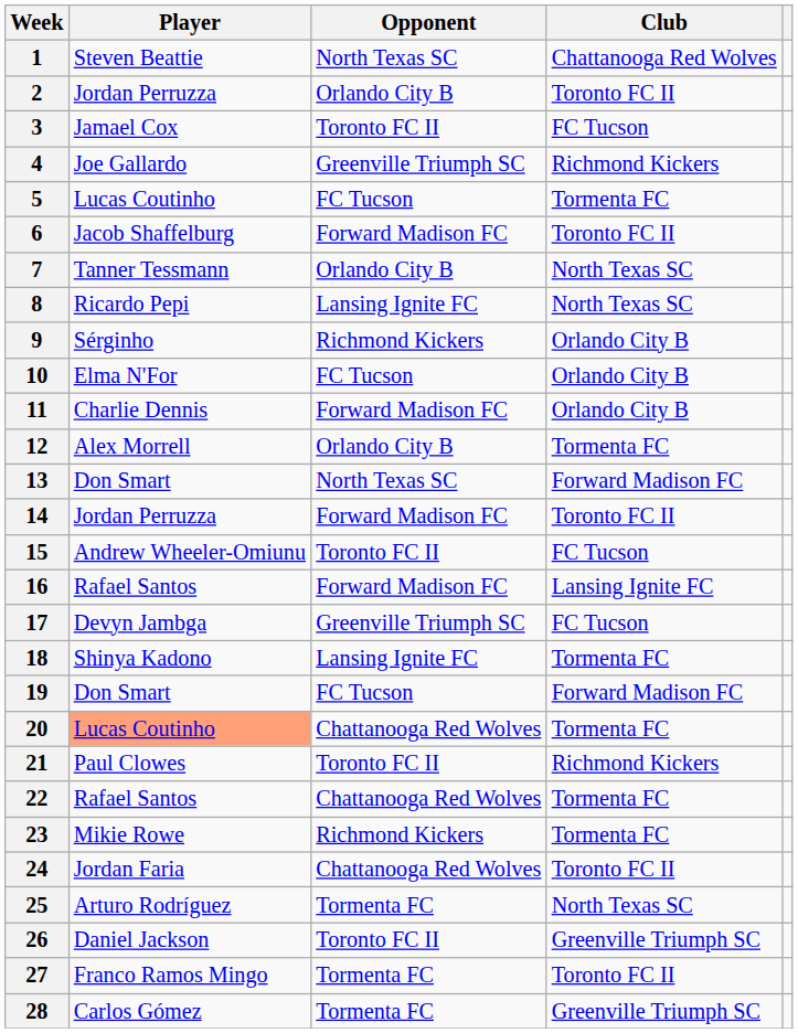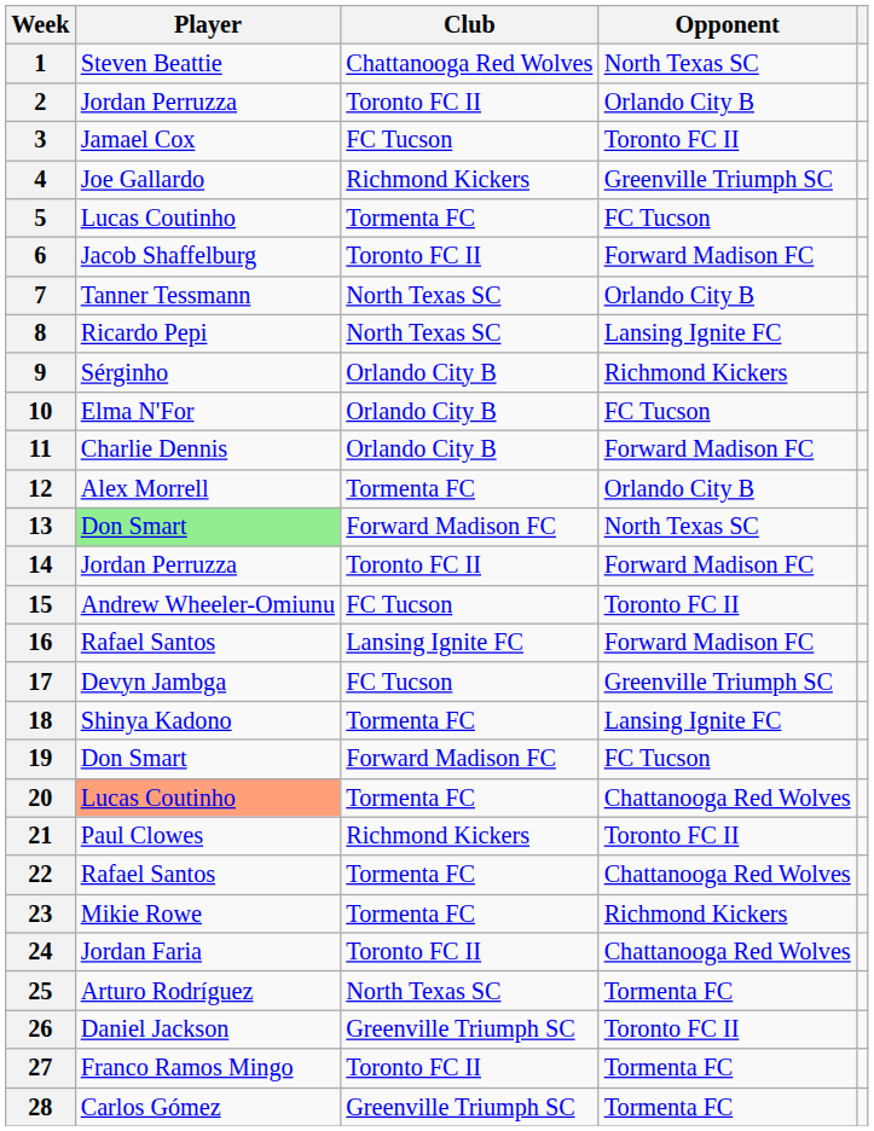 <table class="wikitable sortable">
 <tr>
 <th>Week</th>
 <th>Player</th>
+<th>Club</th>
 <th>Opponent</th>
-<th>Club</th>
 <th class="unsortable"></th>
 </tr>
 <tr>
 <th>1</th>
 <td> <a href='#'>Steven Beattie</a></td>
+<td><a href='#'>Chattanooga Red Wolves</a></td>
 <td><a href='#'>North Texas SC</a></td>
-<td><a href='#'>Chattanooga Red Wolves</a></td>
 <td style="text-align:center"></td>
 </tr>
 <tr>
 <th>2</th>
 <td> <a href='#'>Jordan Perruzza</a></td>
+<td><a href='#'>Toronto FC II</a></td>
 <td><a href='#'>Orlando City B</a></td>
-<td><a href='#'>Toronto FC II</a></td>
 <td style="text-align:center"></td>
 </tr>
 <tr>
 <th>3</th>
 <td> <a href='#'>Jamael Cox</a></td>
+<td><a href='#'>FC Tucson</a></td>
 <td><a href='#'>Toronto FC II</a></td>
-<td><a href='#'>FC Tucson</a></td>
 <td style="text-align:center"></td>
 </tr>
 <tr>
 <th>4</th>
 <td> <a href='#'>Joe Gallardo</a></td>
+<td><a href='#'>Richmond Kickers</a></td>
 <td><a href='#'>Greenville Triumph SC</a></td>
-<td><a href='#'>Richmond Kickers</a></td>
 <td style="text-align:center"></td>
 </tr>
 <tr>
 <th>5</th>
 <td> <a href='#'>Lucas Coutinho</a></td>
+<td><a href='#'>Tormenta FC</a></td>
 <td><a href='#'>FC Tucson</a></td>
-<td><a href='#'>Tormenta FC</a></td>
 <td style="text-align:center"></td>
 </tr>
 <tr>
 <th>6</th>
 <td> <a href='#'>Jacob Shaffelburg</a></td>
+<td><a href='#'>Toronto FC II</a></td>
 <td><a href='#'>Forward Madison FC</a></td>
-<td><a href='#'>Toronto FC II</a></td>
 <td style="text-align:center"></td>
 </tr>
 <tr>
 <th>7</th>
 <td> <a href='#'>Tanner Tessmann</a></td>
+<td><a href='#'>North Texas SC</a></td>
 <td><a href='#'>Orlando City B</a></td>
-<td><a href='#'>North Texas SC</a></td>
 <td style="text-align:center"></td>
 </tr>
 <tr>
 <th>8</th>
 <td> <a href='#'>Ricardo Pepi</a></td>
+<td><a href='#'>North Texas SC</a></td>
 <td><a href='#'>Lansing Ignite FC</a></td>
-<td><a href='#'>North Texas SC</a></td>
 <td style="text-align:center"></td>
 </tr>
 <tr>
 <th>9</th>
 <td> <a href='#'>Sérginho</a></td>
+<td><a href='#'>Orlando City B</a></td>
 <td><a href='#'>Richmond Kickers</a></td>
-<td><a href='#'>Orlando City B</a></td>
 <td style="text-align:center"></td>
 </tr>
 <tr>
 <th>10</th>
 <td> <a href='#'>Elma N'For</a></td>
+<td><a href='#'>Orlando City B</a></td>
 <td><a href='#'>FC Tucson</a></td>
-<td><a href='#'>Orlando City B</a></td>
 <td style="text-align:center"></td>
 </tr>
 <tr>
 <th>11</th>
 <td> <a href='#'>Charlie Dennis</a></td>
+<td><a href='#'>Orlando City B</a></td>
 <td><a href='#'>Forward Madison FC</a></td>
-<td><a href='#'>Orlando City B</a></td>
 <td style="text-align:center"></td>
 </tr>
 <tr>
 <th>12</th>
 <td> <a href='#'>Alex Morrell</a></td>
+<td><a href='#'>Tormenta FC</a></td>
 <td><a href='#'>Orlando City B</a></td>
-<td><a href='#'>Tormenta FC</a></td>
 <td style="text-align:center"></td>
 </tr>
 <tr>
 <th>13</th>
-<td> <a href='#'>Don Smart</a></td>
+<td style="background: lightgreen;"> <a href='#'>Don Smart</a></td>
+<td><a href='#'>Forward Madison FC</a></td>
 <td><a href='#'>North Texas SC</a></td>
-<td><a href='#'>Forward Madison FC</a></td>
 <td style="text-align:center"></td>
 </tr>
 <tr>
 <th>14</th>
 <td> <a href='#'>Jordan Perruzza</a></td>
+<td><a href='#'>Toronto FC II</a></td>
 <td><a href='#'>Forward Madison FC</a></td>
-<td><a href='#'>Toronto FC II</a></td>
 <td style="text-align:center"></td>
 </tr>
 <tr>
 <th>15</th>
 <td> <a href='#'>Andrew Wheeler-Omiunu</a></td>
+<td><a href='#'>FC Tucson</a></td>
 <td><a href='#'>Toronto FC II</a></td>
-<td><a href='#'>FC Tucson</a></td>
 <td style="text-align:center"></td>
 </tr>
 <tr>
 <th>16</th>
 <td> <a href='#'>Rafael Santos</a></td>
+<td><a href='#'>Lansing Ignite FC</a></td>
 <td><a href='#'>Forward Madison FC</a></td>
-<td><a href='#'>Lansing Ignite FC</a></td>
 <td style="text-align:center"></td>
 </tr>
 <tr>
 <th>17</th>
 <td> <a href='#'>Devyn Jambga</a></td>
+<td><a href='#'>FC Tucson</a></td>
 <td><a href='#'>Greenville Triumph SC</a></td>
-<td><a href='#'>FC Tucson</a></td>
 <td style="text-align:center"></td>
 </tr>
 <tr>
 <th>18</th>
 <td> <a href='#'>Shinya Kadono</a></td>
+<td><a href='#'>Tormenta FC</a></td>
 <td><a href='#'>Lansing Ignite FC</a></td>
-<td><a href='#'>Tormenta FC</a></td>
 <td style="text-align:center"></td>
 </tr>
 <tr>
 <th>19</th>
 <td> <a href='#'>Don Smart</a></td>
+<td><a href='#'>Forward Madison FC</a></td>
 <td><a href='#'>FC Tucson</a></td>
-<td><a href='#'>Forward Madison FC</a></td>
 <td style="text-align:center"></td>
 </tr>
 <tr>
 <th>20</th>
 <td style="background: lightsalmon;"> <a href='#'>Lucas Coutinho</a></td>
+<td><a href='#'>Tormenta FC</a></td>
 <td><a href='#'>Chattanooga Red Wolves</a></td>
-<td><a href='#'>Tormenta FC</a></td>
 <td style="text-align:center"></td>
 </tr>
 <tr>
 <th>21</th>
 <td> <a href='#'>Paul Clowes</a></td>
+<td><a href='#'>Richmond Kickers</a></td>
 <td><a href='#'>Toronto FC II</a></td>
-<td><a href='#'>Richmond Kickers</a></td>
 <td style="text-align:center"></td>
 </tr>
 <tr>
 <th>22</th>
 <td> <a href='#'>Rafael Santos</a></td>
+<td><a href='#'>Tormenta FC</a></td>
 <td><a href='#'>Chattanooga Red Wolves</a></td>
-<td><a href='#'>Tormenta FC</a></td>
 <td style="text-align:center"></td>
 </tr>
 <tr>
 <th>23</th>
 <td> <a href='#'>Mikie Rowe</a></td>
+<td><a href='#'>Tormenta FC</a></td>
 <td><a href='#'>Richmond Kickers</a></td>
-<td><a href='#'>Tormenta FC</a></td>
 <td style="text-align:center"></td>
 </tr>
 <tr>
 <th>24</th>
 <td> <a href='#'>Jordan Faria</a></td>
+<td><a href='#'>Toronto FC II</a></td>
 <td><a href='#'>Chattanooga Red Wolves</a></td>
-<td><a href='#'>Toronto FC II</a></td>
 <td style="text-align:center"></td>
 </tr>
 <tr>
 <th>25</th>
 <td> <a href='#'>Arturo Rodríguez</a></td>
+<td><a href='#'>North Texas SC</a></td>
 <td><a href='#'>Tormenta FC</a></td>
-<td><a href='#'>North Texas SC</a></td>
 <td style="text-align:center"></td>
 </tr>
 <tr>
 <th>26</th>
 <td> <a href='#'>Daniel Jackson</a></td>
+<td><a href='#'>Greenville Triumph SC</a></td>
 <td><a href='#'>Toronto FC II</a></td>
-<td><a href='#'>Greenville Triumph SC</a></td>
 <td style="text-align:center"></td>
 </tr>
 <tr>
 <th>27</th>
 <td> <a href='#'>Franco Ramos Mingo</a></td>
+<td><a href='#'>Toronto FC II</a></td>
 <td><a href='#'>Tormenta FC</a></td>
-<td><a href='#'>Toronto FC II</a></td>
 <td style="text-align:center"></td>
 </tr>
 <tr>
 <th>28</th>
 <td> <a href='#'>Carlos Gómez</a></td>
+<td><a href='#'>Greenville Triumph SC</a></td>
 <td><a href='#'>Tormenta FC</a></td>
-<td><a href='#'>Greenville Triumph SC</a></td>
 <td style="text-align:center"></td>
 </tr>
 </table>
